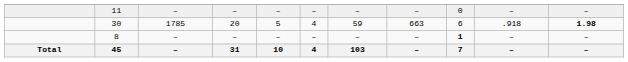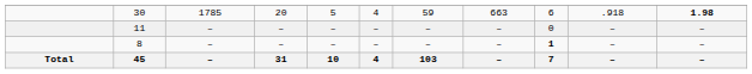 <table class="wikitable sortable" width ="1000">
 <tr align="center">
+</tr>
+<tr align="center">
+<td></td>
+<td>30</td>
+<td>1785</td>
+<td>20</td>
+<td>5</td>
+<td>4</td>
+<td>59</td>
+<td>663</td>
+<td>6</td>
+<td>.918</td>
+<td><strong>1.98</strong></td>
 </tr>
 <tr align="center" bgcolor="#f0f0f0">
 <td></td>
 <td>11</td>
 <td>–</td>
 <td>–</td>
 <td>–</td>
 <td>–</td>
 <td>–</td>
 <td>–</td>
 <td>0</td>
 <td>–</td>
 <td>–</td>
-</tr>
-<tr align="center">
-<td></td>
-<td>30</td>
-<td>1785</td>
-<td>20</td>
-<td>5</td>
-<td>4</td>
-<td>59</td>
-<td>663</td>
-<td>6</td>
-<td>.918</td>
-<td><strong>1.98</strong></td>
 </tr>
 <tr align="center">
 <td></td>
 <td>8</td>
 <td>–</td>
 <td>–</td>
 <td>–</td>
 <td>–</td>
 <td>–</td>
 <td>–</td>
 <td><strong>1</strong></td>
 <td>–</td>
 <td>–</td>
 </tr>
 <tr>
 <th>Total</th>
 <th>45</th>
 <th>–</th>
 <th>31</th>
 <th>10</th>
 <th>4</th>
 <th>103</th>
 <th>–</th>
 <th>7</th>
 <th>–</th>
 <th>–</th>
 </tr>
 </table>
